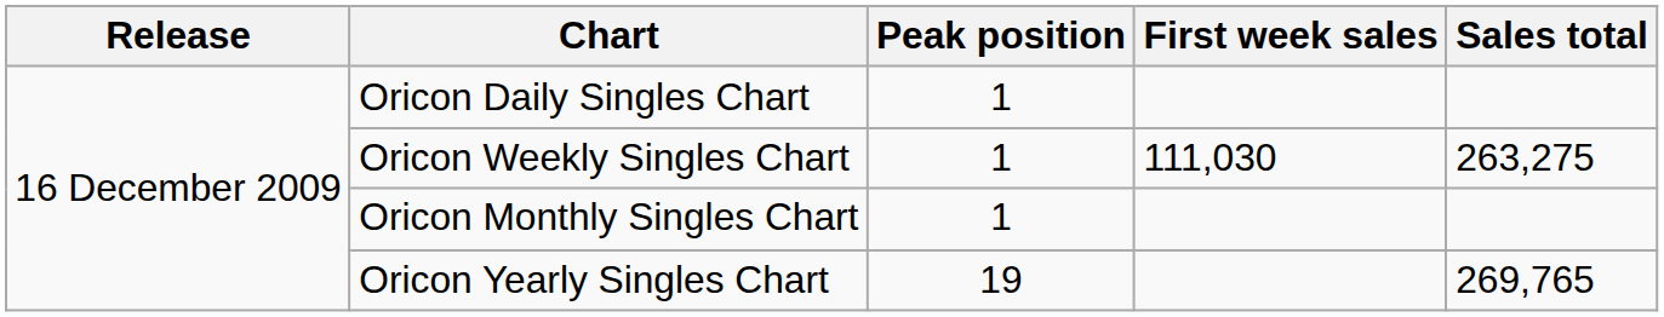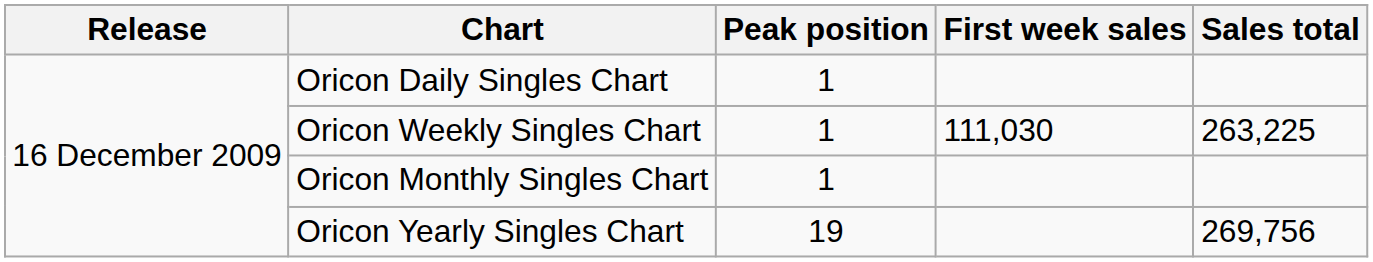 <table class="wikitable">
 <tr>
 <th>Release</th>
 <th>Chart</th>
 <th>Peak position</th>
 <th>First week sales</th>
 <th>Sales total</th>
 </tr>
 <tr>
 <td rowspan="4">16 December 2009</td>
 <td>Oricon Daily Singles Chart</td>
 <td align="center">1</td>
 <td></td>
 <td></td>
 </tr>
 <tr>
 <td>Oricon Weekly Singles Chart</td>
 <td align="center">1</td>
 <td>111,030</td>
-<td>263,275</td>
+<td>263,225</td>
 </tr>
 <tr>
 <td>Oricon Monthly Singles Chart</td>
 <td align="center">1</td>
 <td></td>
 <td></td>
 </tr>
 <tr>
 <td>Oricon Yearly Singles Chart</td>
 <td align="center">19</td>
 <td></td>
-<td>269,765</td>
+<td>269,756</td>
 </tr>
 </table>
